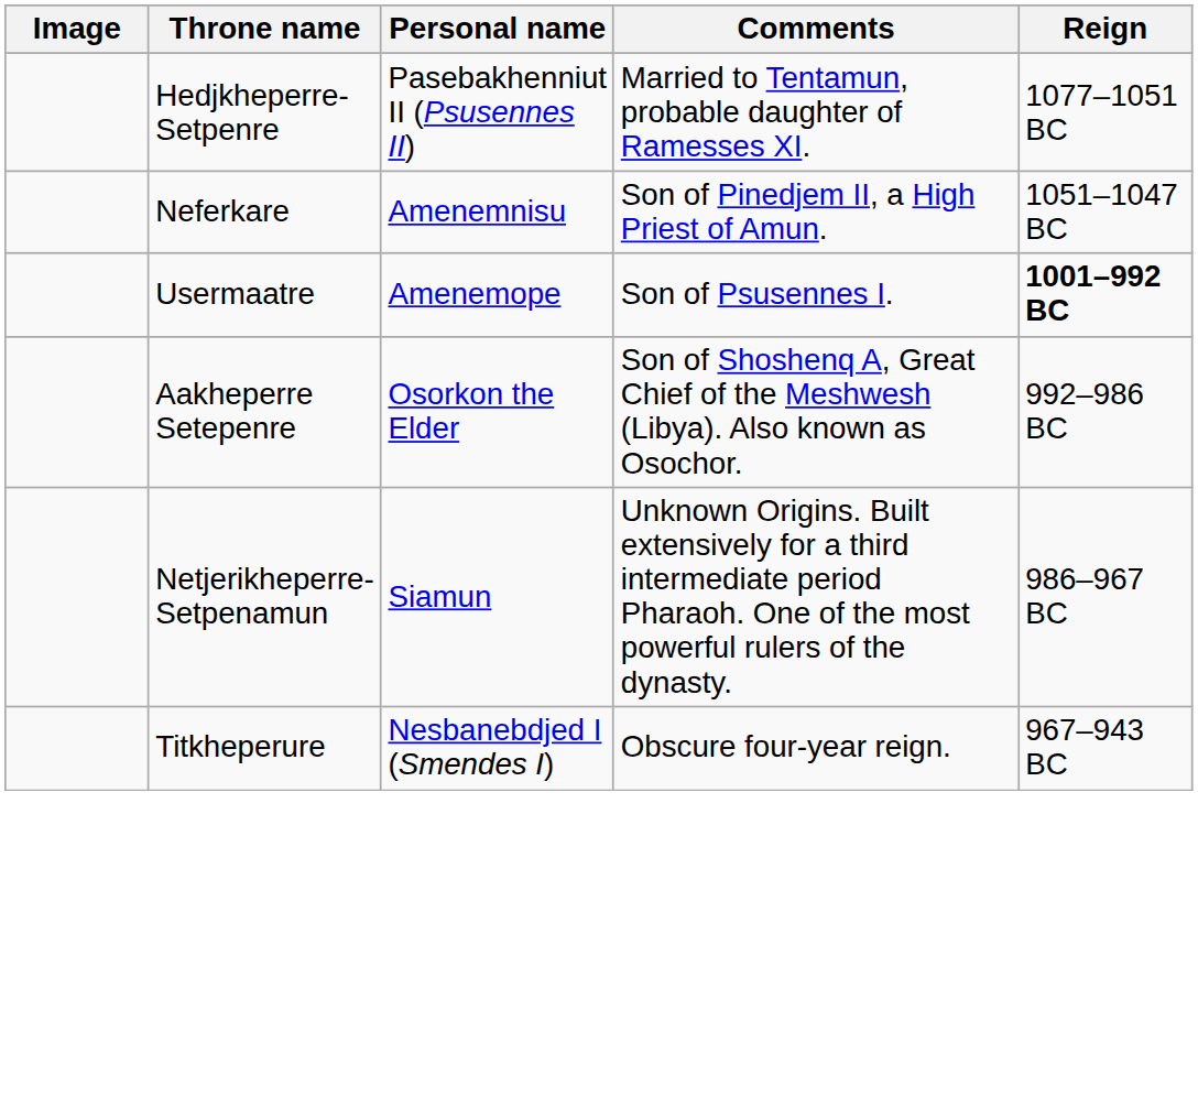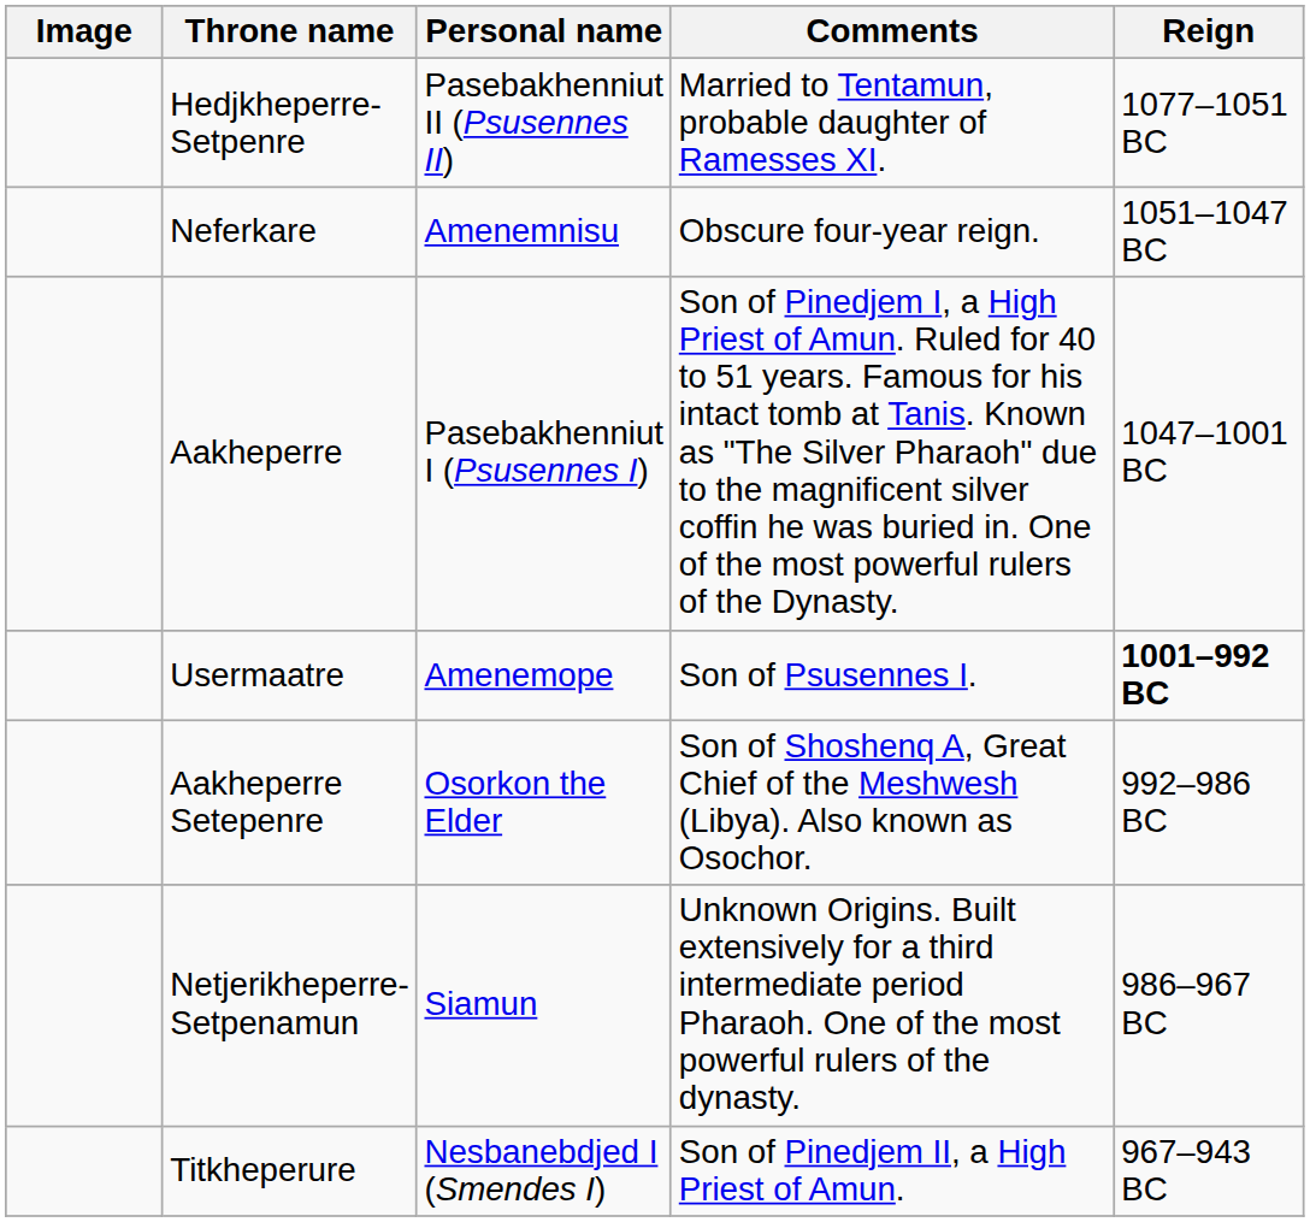 <table class="wikitable" width="100%">
 <tr>
 <th width="15%">Image</th>
 <th>Throne name</th>
 <th width="15%">Personal name</th>
 <th width="50%">Comments</th>
 <th width="20%">Reign</th>
 </tr>
 <tr>
 <td></td>
 <td>Hedjkheperre-Setpenre</td>
 <td>Pasebakhenniut II (<em><a href='#'>Psusennes II</a></em>)</td>
 <td>Married to <a href='#'>Tentamun</a>, probable daughter of <a href='#'>Ramesses XI</a>.</td>
 <td>1077–1051 BC</td>
 </tr>
 <tr>
 <td></td>
 <td>Neferkare</td>
 <td><a href='#'>Amenemnisu</a></td>
-<td>Son of <a href='#'>Pinedjem II</a>, a <a href='#'>High Priest of Amun</a>.</td>
+<td>Obscure four-year reign.</td>
 <td>1051–1047 BC</td>
+</tr>
+<tr>
+<td></td>
+<td>Aakheperre</td>
+<td>Pasebakhenniut I (<em><a href='#'>Psusennes I</a></em>)</td>
+<td>Son of <a href='#'>Pinedjem I</a>, a <a href='#'>High Priest of Amun</a>. Ruled for 40 to 51 years. Famous for his intact tomb at <a href='#'>Tanis</a>. Known as "The Silver Pharaoh" due to the magnificent silver coffin he was buried in. One of the most powerful rulers of the Dynasty.</td>
+<td>1047–1001 BC</td>
 </tr>
 <tr>
 <td></td>
 <td>Usermaatre</td>
 <td><a href='#'>Amenemope</a></td>
 <td>Son of <a href='#'>Psusennes I</a>.</td>
 <td><strong>1001–992 BC</strong></td>
 </tr>
 <tr>
 <td></td>
 <td>Aakheperre Setepenre</td>
 <td><a href='#'>Osorkon the Elder</a></td>
 <td>Son of <a href='#'>Shoshenq A</a>, Great Chief of the <a href='#'>Meshwesh</a> (Libya). Also known as Osochor.</td>
 <td>992–986 BC</td>
 </tr>
 <tr>
 <td></td>
 <td>Netjerikheperre-Setpenamun</td>
 <td><a href='#'>Siamun</a></td>
 <td>Unknown Origins. Built extensively for a third intermediate period Pharaoh. One of the most powerful rulers of the dynasty.</td>
 <td>986–967 BC</td>
 </tr>
 <tr>
 <td></td>
 <td>Titkheperure</td>
 <td><a href='#'>Nesbanebdjed I</a> (<em>Smendes I</em>)</td>
-<td>Obscure four-year reign.</td>
+<td>Son of <a href='#'>Pinedjem II</a>, a <a href='#'>High Priest of Amun</a>.</td>
 <td>967–943 BC</td>
 </tr>
 </table>
